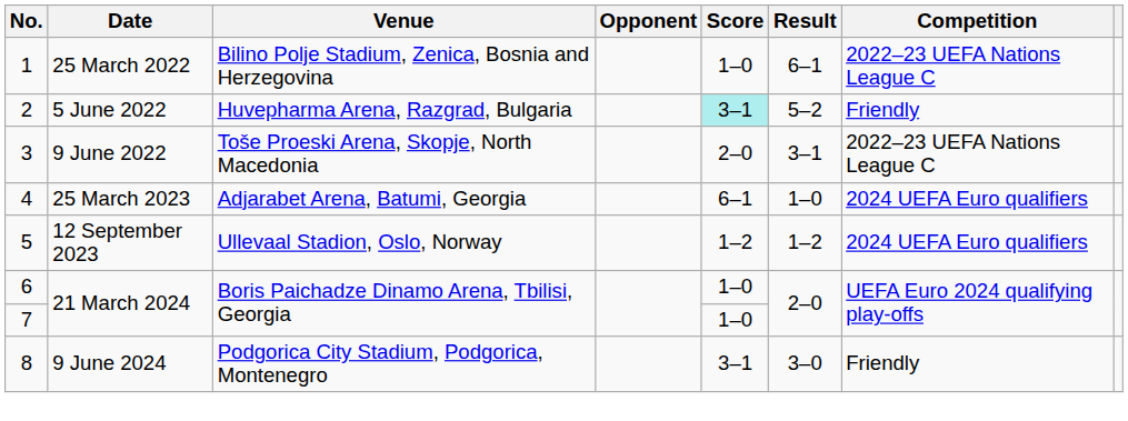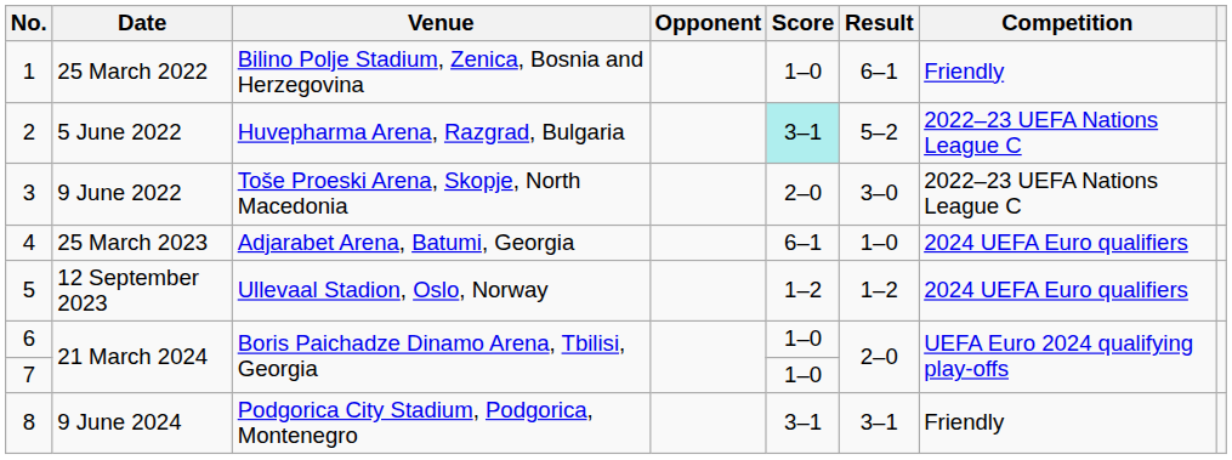 <table class="wikitable sortable">
 <tr>
 <th scope="col">No.</th>
 <th scope="col">Date</th>
 <th scope="col">Venue</th>
 <th scope="col">Opponent</th>
 <th scope="col">Score</th>
 <th scope="col">Result</th>
 <th scope="col">Competition</th>
 <th scope="col" class="unsortable"></th>
 </tr>
 <tr>
 <td align="center">1</td>
 <td>25 March 2022</td>
 <td><a href='#'>Bilino Polje Stadium</a>, <a href='#'>Zenica</a>, Bosnia and Herzegovina</td>
 <td></td>
 <td align="center">1–0</td>
 <td align="center">6–1</td>
-<td><a href='#'>2022–23 UEFA Nations League C</a></td>
+<td><a href='#'>Friendly</a></td>
 <td></td>
 </tr>
 <tr>
 <td align="center">2</td>
 <td>5 June 2022</td>
 <td><a href='#'>Huvepharma Arena</a>, <a href='#'>Razgrad</a>, Bulgaria</td>
 <td></td>
 <td align="center" style="background: paleturquoise;">3–1</td>
 <td align="center">5–2</td>
-<td><a href='#'>Friendly</a></td>
+<td><a href='#'>2022–23 UEFA Nations League C</a></td>
 <td></td>
 </tr>
 <tr>
 <td align="center">3</td>
 <td>9 June 2022</td>
 <td><a href='#'>Toše Proeski Arena</a>, <a href='#'>Skopje</a>, North Macedonia</td>
 <td></td>
 <td align="center">2–0</td>
-<td align="center">3–1</td>
+<td align="center">3–0</td>
 <td>2022–23 UEFA Nations League C</td>
 <td></td>
 </tr>
 <tr>
 <td align="center">4</td>
 <td>25 March 2023</td>
 <td><a href='#'>Adjarabet Arena</a>, <a href='#'>Batumi</a>, Georgia</td>
 <td></td>
 <td align="center">6–1</td>
 <td align="center">1–0</td>
 <td><a href='#'>2024 UEFA Euro qualifiers</a></td>
 <td></td>
 </tr>
 <tr>
 <td align="center">5</td>
 <td>12 September 2023</td>
 <td><a href='#'>Ullevaal Stadion</a>, <a href='#'>Oslo</a>, Norway</td>
 <td></td>
 <td align="center">1–2</td>
 <td align="center">1–2</td>
 <td><a href='#'>2024 UEFA Euro qualifiers</a></td>
 <td></td>
 </tr>
 <tr>
 <td align="center">6</td>
 <td rowspan=2>21 March 2024</td>
 <td rowspan=2><a href='#'>Boris Paichadze Dinamo Arena</a>, <a href='#'>Tbilisi</a>, Georgia</td>
 <td rowspan=2></td>
 <td align="center">1–0</td>
 <td align="center" rowspan=2>2–0</td>
 <td rowspan=2><a href='#'>UEFA Euro 2024 qualifying play-offs</a></td>
 <td rowspan=2></td>
 </tr>
 <tr>
 <td align="center">7</td>
 <td align="center">1–0</td>
 </tr>
 <tr>
 <td align="center">8</td>
 <td>9 June 2024</td>
 <td><a href='#'>Podgorica City Stadium</a>, <a href='#'>Podgorica</a>, Montenegro</td>
 <td></td>
 <td align=center>3–1</td>
-<td align="center">3–0</td>
+<td align="center">3–1</td>
 <td>Friendly</td>
 <td></td>
 </tr>
 </table>
